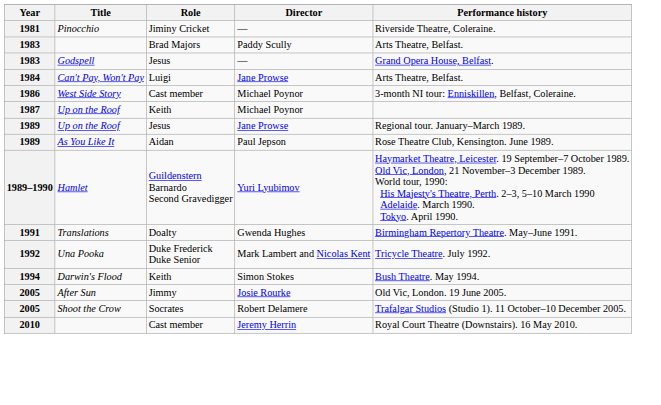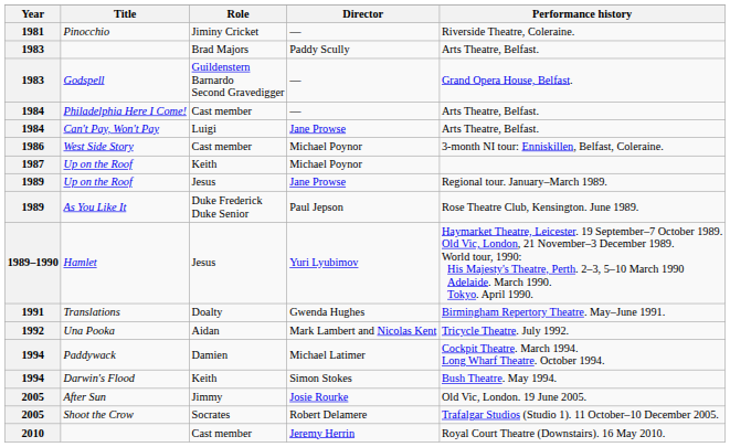 <table class="wikitable plainrowheaders sortable">
 <tr>
 </tr>
 <tr>
 <th scope=col>Year</th>
 <th scope=col>Title</th>
 <th scope=col>Role</th>
 <th scope=col>Director</th>
 <th scope=col class=unsortable>Performance history</th>
 </tr>
 <tr>
 <th scope=row>1981</th>
 <td><em>Pinocchio</em></td>
 <td>Jiminy Cricket</td>
 <td>—</td>
 <td>Riverside Theatre, Coleraine.</td>
 </tr>
 <tr>
 <th scope=row>1983</th>
 <td><em></em></td>
 <td>Brad Majors</td>
 <td>Paddy Scully</td>
 <td>Arts Theatre, Belfast.</td>
 </tr>
 <tr>
 <th scope=row>1983</th>
 <td><em><a href='#'>Godspell</a></em></td>
-<td>Jesus</td>
+<td><a href='#'>Guildenstern</a><br>Barnardo<br>Second Gravedigger</td>
 <td>—</td>
 <td><a href='#'>Grand Opera House, Belfast</a>.</td>
+</tr>
+<tr>
+<th scope=row>1984</th>
+<td><em><a href='#'>Philadelphia Here I Come!</a></em></td>
+<td>Cast member</td>
+<td>—</td>
+<td>Arts Theatre, Belfast.</td>
 </tr>
 <tr>
 <th scope=row>1984</th>
 <td><em><a href='#'>Can't Pay, Won't Pay</a></em></td>
 <td>Luigi</td>
 <td><a href='#'>Jane Prowse</a></td>
 <td>Arts Theatre, Belfast.</td>
 </tr>
 <tr>
 <th scope=row>1986</th>
 <td><em><a href='#'>West Side Story</a></em></td>
 <td>Cast member</td>
 <td>Michael Poynor</td>
 <td>3-month NI tour: <a href='#'>Enniskillen</a>, Belfast, Coleraine.</td>
 </tr>
 <tr>
 <th scope=row>1987</th>
 <td><em><a href='#'>Up on the Roof</a></em></td>
 <td>Keith</td>
 <td>Michael Poynor</td>
 <td></td>
 </tr>
 <tr>
 <th scope=row>1989</th>
 <td><em><a href='#'>Up on the Roof</a></em></td>
 <td>Jesus</td>
 <td><a href='#'>Jane Prowse</a></td>
 <td>Regional tour. January–March 1989.</td>
 </tr>
 <tr>
 <th scope=row>1989</th>
 <td><em><a href='#'>As You Like It</a></em></td>
-<td>Aidan</td>
+<td>Duke Frederick<br>Duke Senior</td>
 <td>Paul Jepson</td>
 <td>Rose Theatre Club, Kensington. June 1989.</td>
 </tr>
 <tr>
 <th scope=row>1989–1990</th>
 <td><em><a href='#'>Hamlet</a></em></td>
-<td><a href='#'>Guildenstern</a><br>Barnardo<br>Second Gravedigger</td>
+<td>Jesus</td>
 <td><a href='#'>Yuri Lyubimov</a></td>
 <td><a href='#'>Haymarket Theatre, Leicester</a>. 19 September–7 October 1989.<br><a href='#'>Old Vic, London</a>, 21 November–3 December 1989.<br>World tour, 1990:<br>  <a href='#'>His Majesty's Theatre, Perth</a>. 2–3, 5–10 March 1990<br>  <a href='#'>Adelaide</a>. March 1990.<br>  <a href='#'>Tokyo</a>. April 1990.</td>
 </tr>
 <tr>
 <th scope=row>1991</th>
 <td><em>Translations</em></td>
 <td>Doalty</td>
 <td>Gwenda Hughes</td>
 <td><a href='#'>Birmingham Repertory Theatre</a>. May–June 1991.</td>
 </tr>
 <tr>
 <th scope=row>1992</th>
 <td><em>Una Pooka</em></td>
-<td>Duke Frederick<br>Duke Senior</td>
+<td>Aidan</td>
 <td>Mark Lambert and <a href='#'>Nicolas Kent</a></td>
 <td><a href='#'>Tricycle Theatre</a>. July 1992.</td>
+</tr>
+<tr>
+<th scope=row>1994</th>
+<td><em>Paddywack</em></td>
+<td>Damien</td>
+<td>Michael Latimer</td>
+<td><a href='#'>Cockpit Theatre</a>. March 1994.<br><a href='#'>Long Wharf Theatre</a>. October 1994.</td>
 </tr>
 <tr>
 <th scope=row>1994</th>
 <td><em>Darwin's Flood</em></td>
 <td>Keith</td>
 <td>Simon Stokes</td>
 <td><a href='#'>Bush Theatre</a>. May 1994.</td>
 </tr>
 <tr>
 <th scope=row>2005</th>
 <td><em>After Sun</em></td>
 <td>Jimmy</td>
 <td><a href='#'>Josie Rourke</a></td>
 <td>Old Vic, London. 19 June 2005.</td>
 </tr>
 <tr>
 <th scope=row>2005</th>
 <td><em>Shoot the Crow</em></td>
 <td>Socrates</td>
 <td>Robert Delamere</td>
 <td><a href='#'>Trafalgar Studios</a> (Studio 1). 11 October–10 December 2005.</td>
 </tr>
 <tr>
 <th scope=row>2010</th>
 <td><em></em></td>
 <td>Cast member</td>
 <td><a href='#'>Jeremy Herrin</a></td>
 <td>Royal Court Theatre (Downstairs). 16 May 2010.</td>
 </tr>
 </table>
